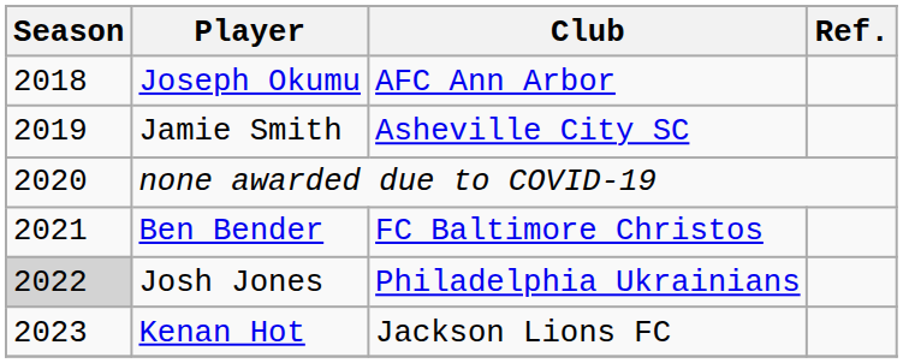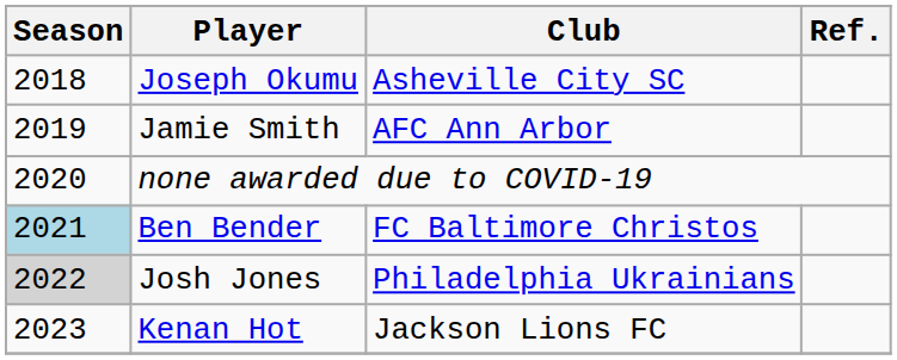 <table class='wikitable'>
 <tr>
 </tr>
 <tr>
 <th>Season</th>
 <th>Player</th>
 <th>Club</th>
 <th>Ref.</th>
 </tr>
 <tr>
 <td>2018</td>
 <td> <a href='#'>Joseph Okumu</a></td>
-<td><a href='#'>AFC Ann Arbor</a></td>
+<td><a href='#'>Asheville City SC</a></td>
 <td></td>
 </tr>
 <tr>
 <td>2019</td>
 <td>Jamie Smith</td>
-<td><a href='#'>Asheville City SC</a></td>
+<td><a href='#'>AFC Ann Arbor</a></td>
 <td></td>
 </tr>
 <tr>
 <td>2020</td>
 <td colspan=3><em>none awarded due to COVID-19</em></td>
 </tr>
 <tr>
-<td>2021</td>
+<td style="background: lightblue;">2021</td>
 <td><a href='#'>Ben Bender</a></td>
 <td><a href='#'>FC Baltimore Christos</a></td>
 <td></td>
 </tr>
 <tr>
 <td style="background: lightgrey;">2022</td>
 <td>Josh Jones</td>
 <td><a href='#'>Philadelphia Ukrainians</a></td>
 <td></td>
 </tr>
 <tr>
 <td>2023</td>
 <td><a href='#'>Kenan Hot</a></td>
 <td>Jackson Lions FC</td>
 <td></td>
 </tr>
 <tr>
 </tr>
 </table>
